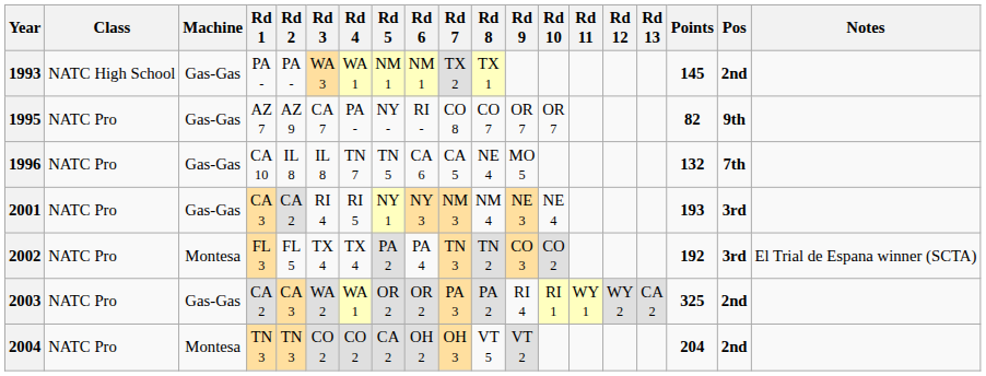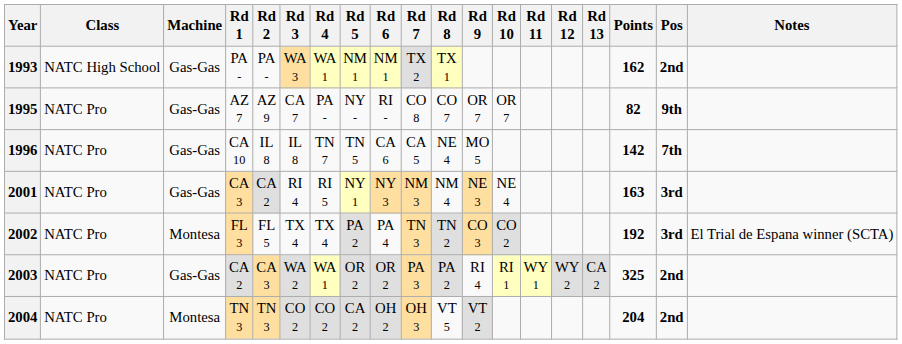 <table class="wikitable" style="text-align:center; font-size:95%">
 <tr valign="top">
 <th valign="middle">Year</th>
 <th valign="middle">Class</th>
 <th valign="middle">Machine</th>
 <th>Rd<br>1</th>
 <th>Rd<br>2</th>
 <th>Rd<br>3</th>
 <th>Rd<br>4</th>
 <th>Rd<br>5</th>
 <th>Rd<br>6</th>
 <th>Rd<br>7</th>
 <th>Rd<br>8</th>
 <th>Rd<br>9</th>
 <th>Rd<br>10</th>
 <th>Rd<br>11</th>
 <th>Rd<br>12</th>
 <th>Rd<br>13</th>
 <th valign="middle">Points</th>
 <th valign="middle">Pos</th>
 <th valign="middle">Notes</th>
 </tr>
 <tr>
 <th>1993</th>
 <td align="left"> NATC High School</td>
 <td>Gas-Gas</td>
 <td>PA<br><small>-</small></td>
 <td>PA<br><small>-</small></td>
 <td style="background:#FFDF9F;">WA<br><small>3</small></td>
 <td style="background:#FFFFBF;">WA<br><small>1</small></td>
 <td style="background:#FFFFBF;">NM<br><small>1</small></td>
 <td style="background:#FFFFBF;">NM<br><small>1</small></td>
 <td style="background:#DFDFDF;">TX<br><small>2</small></td>
 <td style="background:#FFFFBF;">TX<br><small>1</small></td>
 <td></td>
 <td></td>
 <td></td>
 <td></td>
 <td></td>
-<td><strong>145</strong></td>
+<td><strong>162</strong></td>
 <td><strong>2nd</strong></td>
 <td></td>
 </tr>
 <tr>
 <th>1995</th>
 <td align="left"> NATC Pro</td>
 <td>Gas-Gas</td>
 <td>AZ<br><small>7</small></td>
 <td>AZ<br><small>9</small></td>
 <td>CA<br><small>7</small></td>
 <td>PA<br><small>-</small></td>
 <td>NY<br><small>-</small></td>
 <td>RI<br><small>-</small></td>
 <td>CO<br><small>8</small></td>
 <td>CO<br><small>7</small></td>
 <td>OR<br><small>7</small></td>
 <td>OR<br><small>7</small></td>
 <td></td>
 <td></td>
 <td></td>
 <td><strong>82</strong></td>
 <td><strong>9th</strong></td>
 <td></td>
 </tr>
 <tr>
 <th>1996</th>
 <td align="left"> NATC Pro</td>
 <td>Gas-Gas</td>
 <td>CA<br><small>10</small></td>
 <td>IL<br><small>8</small></td>
 <td>IL<br><small>8</small></td>
 <td>TN<br><small>7</small></td>
 <td>TN<br><small>5</small></td>
 <td>CA<br><small>6</small></td>
 <td>CA<br><small>5</small></td>
 <td>NE<br><small>4</small></td>
 <td>MO<br><small>5</small></td>
 <td></td>
 <td></td>
 <td></td>
 <td></td>
-<td><strong>132</strong></td>
+<td><strong>142</strong></td>
 <td><strong>7th</strong></td>
 <td></td>
 </tr>
 <tr>
 <th>2001</th>
 <td align="left"> NATC Pro</td>
 <td>Gas-Gas</td>
 <td style="background:#FFDF9F;">CA<br><small>3</small></td>
 <td style="background:#DFDFDF;">CA<br><small>2</small></td>
 <td>RI<br><small>4</small></td>
 <td>RI<br><small>5</small></td>
 <td style="background:#FFFFBF;">NY<br><small>1</small></td>
 <td style="background:#FFDF9F;">NY<br><small>3</small></td>
 <td style="background:#FFDF9F;">NM<br><small>3</small></td>
 <td>NM<br><small>4</small></td>
 <td style="background:#FFDF9F;">NE<br><small>3</small></td>
 <td>NE<br><small>4</small></td>
 <td></td>
 <td></td>
 <td></td>
-<td><strong>193</strong></td>
+<td><strong>163</strong></td>
 <td><strong>3rd</strong></td>
 <td></td>
 </tr>
 <tr>
 <th>2002</th>
 <td align="left"> NATC Pro</td>
 <td>Montesa</td>
 <td style="background:#FFDF9F;">FL<br><small>3</small></td>
 <td>FL<br><small>5</small></td>
 <td>TX<br><small>4</small></td>
 <td>TX<br><small>4</small></td>
 <td style="background:#DFDFDF;">PA<br><small>2</small></td>
 <td>PA<br><small>4</small></td>
 <td style="background:#FFDF9F;">TN<br><small>3</small></td>
 <td style="background:#DFDFDF;">TN<br><small>2</small></td>
 <td style="background:#FFDF9F;">CO<br><small>3</small></td>
 <td style="background:#DFDFDF;">CO<br><small>2</small></td>
 <td></td>
 <td></td>
 <td></td>
 <td><strong>192</strong></td>
 <td><strong>3rd</strong></td>
 <td>El Trial de Espana winner (SCTA)</td>
 </tr>
 <tr>
 <th>2003</th>
 <td align="left"> NATC Pro</td>
 <td>Gas-Gas</td>
 <td style="background:#DFDFDF;">CA<br><small>2</small></td>
 <td style="background:#FFDF9F;">CA<br><small>3</small></td>
 <td style="background:#DFDFDF;">WA<br><small>2</small></td>
 <td style="background:#FFFFBF;">WA<br><small>1</small></td>
 <td style="background:#DFDFDF;">OR<br><small>2</small></td>
 <td style="background:#DFDFDF;">OR<br><small>2</small></td>
 <td style="background:#FFDF9F;">PA<br><small>3</small></td>
 <td style="background:#DFDFDF;">PA<br><small>2</small></td>
 <td>RI<br><small>4</small></td>
 <td style="background:#FFFFBF;">RI<br><small>1</small></td>
 <td style="background:#FFFFBF;">WY<br><small>1</small></td>
 <td style="background:#DFDFDF;">WY<br><small>2</small></td>
 <td style="background:#DFDFDF;">CA<br><small>2</small></td>
 <td><strong>325</strong></td>
 <td><strong>2nd</strong></td>
 <td></td>
 </tr>
 <tr>
 <th>2004</th>
 <td align="left"> NATC Pro</td>
 <td>Montesa</td>
 <td style="background:#FFDF9F;">TN<br><small>3</small></td>
 <td style="background:#FFDF9F;">TN<br><small>3</small></td>
 <td style="background:#DFDFDF;">CO<br><small>2</small></td>
 <td style="background:#DFDFDF;">CO<br><small>2</small></td>
 <td style="background:#DFDFDF;">CA<br><small>2</small></td>
 <td style="background:#DFDFDF;">OH<br><small>2</small></td>
 <td style="background:#FFDF9F;">OH<br><small>3</small></td>
 <td>VT<br><small>5</small></td>
 <td style="background:#DFDFDF;">VT<br><small>2</small></td>
 <td></td>
 <td></td>
 <td></td>
 <td></td>
 <td><strong>204</strong></td>
 <td><strong>2nd</strong></td>
 </tr>
 </table>
